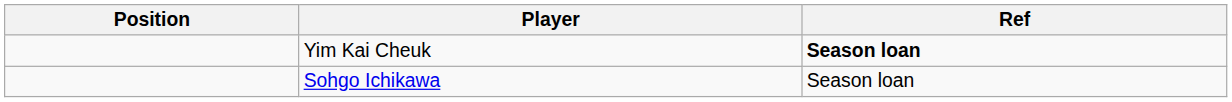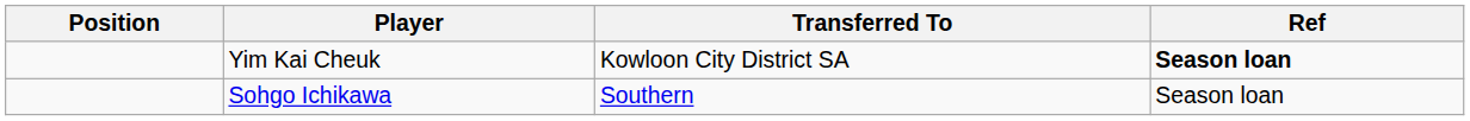 <table class="wikitable sortable" style="width:80%; text-align:center; font-size:100%; text-align:left;">
 <tr>
 <th>Position</th>
 <th>Player</th>
+<th>Transferred To</th>
 <th>Ref</th>
 </tr>
 <tr>
 <td></td>
 <td> Yim Kai Cheuk</td>
+<td> Kowloon City District SA</td>
 <td><strong>Season loan</strong></td>
 </tr>
 <tr>
 <td></td>
 <td> <a href='#'>Sohgo Ichikawa</a></td>
+<td> <a href='#'>Southern</a></td>
 <td>Season loan</td>
 </tr>
 </table>
